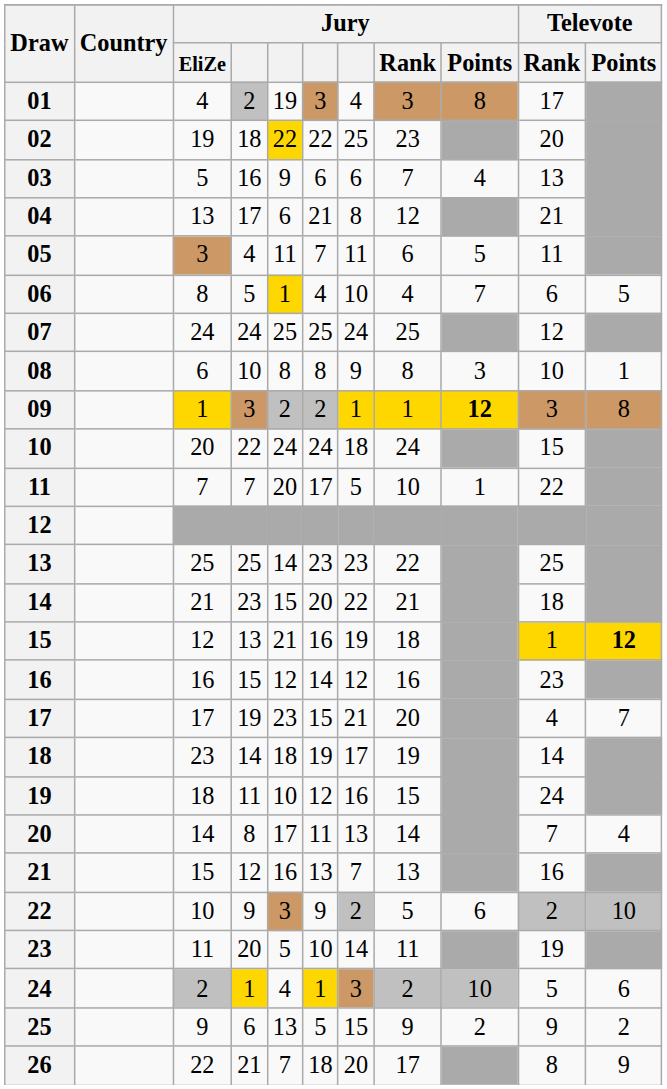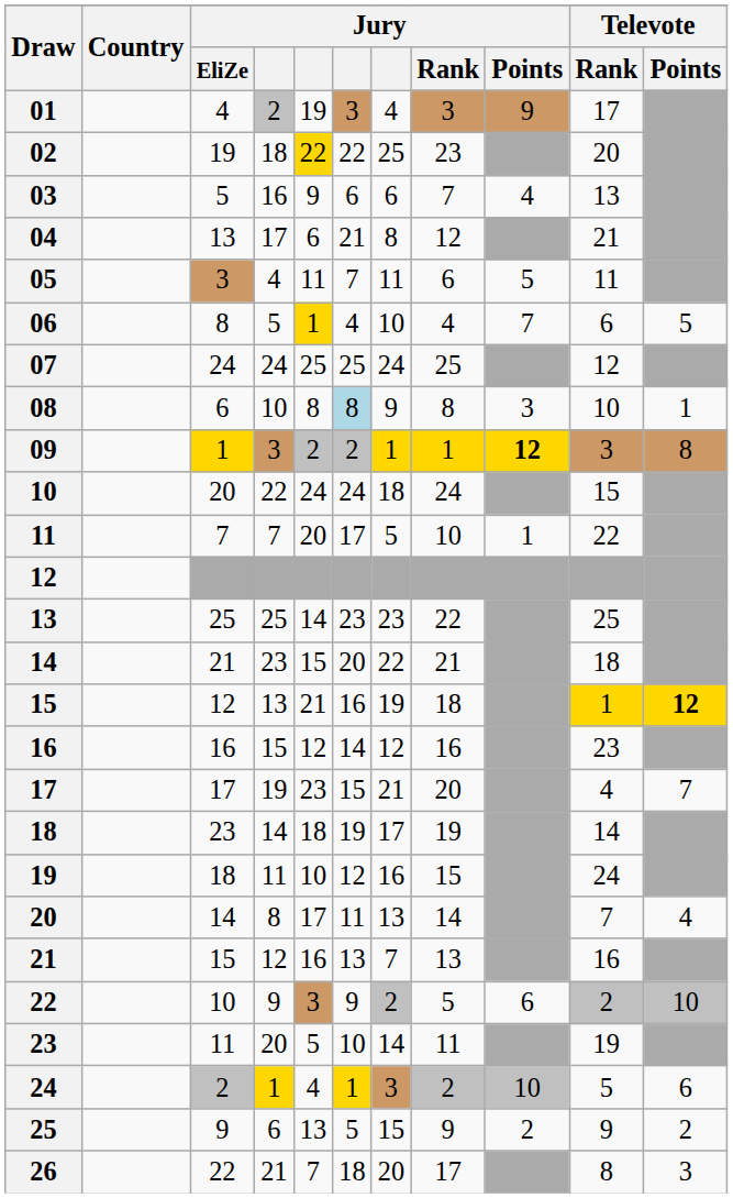 <table class="sortable wikitable collapsible plainrowheaders" style="text-align:center;">
 <tr>
 </tr>
 <tr>
 <th scope="col" rowspan="2">Draw</th>
 <th scope="col" rowspan="2">Country</th>
 <th scope="col" colspan="7">Jury</th>
 <th scope="col" colspan="2">Televote</th>
 </tr>
 <tr>
 <th scope="col"><small>EliZe</small></th>
 <th scope="col"><small></small></th>
 <th scope="col"><small></small></th>
 <th scope="col"><small></small></th>
 <th scope="col"><small></small></th>
 <th scope="col">Rank</th>
 <th scope="col">Points</th>
 <th scope="col">Rank</th>
 <th scope="col">Points</th>
 </tr>
 <tr>
 <th scope="row" style="text-align:center;">01</th>
 <td style="text-align:left;"></td>
 <td>4</td>
 <td style="background:silver;">2</td>
 <td>19</td>
 <td style="background:#CC9966;">3</td>
 <td>4</td>
 <td style="background:#CC9966;">3</td>
-<td style="background:#CC9966;">8</td>
+<td style="background:#CC9966;">9</td>
 <td>17</td>
 <td style="background:#AAAAAA;"></td>
 </tr>
 <tr>
 <th scope="row" style="text-align:center;">02</th>
 <td style="text-align:left;"></td>
 <td>19</td>
 <td>18</td>
 <td style="background: gold;">22</td>
 <td>22</td>
 <td>25</td>
 <td>23</td>
 <td style="background:#AAAAAA;"></td>
 <td>20</td>
 <td style="background:#AAAAAA;"></td>
 </tr>
 <tr>
 <th scope="row" style="text-align:center;">03</th>
 <td style="text-align:left;"></td>
 <td>5</td>
 <td>16</td>
 <td>9</td>
 <td>6</td>
 <td>6</td>
 <td>7</td>
 <td>4</td>
 <td>13</td>
 <td style="background:#AAAAAA;"></td>
 </tr>
 <tr>
 <th scope="row" style="text-align:center;">04</th>
 <td style="text-align:left;"></td>
 <td>13</td>
 <td>17</td>
 <td>6</td>
 <td>21</td>
 <td>8</td>
 <td>12</td>
 <td style="background:#AAAAAA;"></td>
 <td>21</td>
 <td style="background:#AAAAAA;"></td>
 </tr>
 <tr>
 <th scope="row" style="text-align:center;">05</th>
 <td style="text-align:left;"></td>
 <td style="background:#CC9966;">3</td>
 <td>4</td>
 <td>11</td>
 <td>7</td>
 <td>11</td>
 <td>6</td>
 <td>5</td>
 <td>11</td>
 <td style="background:#AAAAAA;"></td>
 </tr>
 <tr>
 <th scope="row" style="text-align:center;">06</th>
 <td style="text-align:left;"></td>
 <td>8</td>
 <td>5</td>
 <td style="background:gold;">1</td>
 <td>4</td>
 <td>10</td>
 <td>4</td>
 <td>7</td>
 <td>6</td>
 <td>5</td>
 </tr>
 <tr>
 <th scope="row" style="text-align:center;">07</th>
 <td style="text-align:left;"></td>
 <td>24</td>
 <td>24</td>
 <td>25</td>
 <td>25</td>
 <td>24</td>
 <td>25</td>
 <td style="background:#AAAAAA;"></td>
 <td>12</td>
 <td style="background:#AAAAAA;"></td>
 </tr>
 <tr>
 <th scope="row" style="text-align:center;">08</th>
 <td style="text-align:left;"></td>
 <td>6</td>
 <td>10</td>
 <td>8</td>
-<td>8</td>
+<td style="background: lightblue;">8</td>
 <td>9</td>
 <td>8</td>
 <td>3</td>
 <td>10</td>
 <td>1</td>
 </tr>
 <tr>
 <th scope="row" style="text-align:center;">09</th>
 <td style="text-align:left;"></td>
 <td style="background:gold;">1</td>
 <td style="background:#CC9966;">3</td>
 <td style="background:silver;">2</td>
 <td style="background:silver;">2</td>
 <td style="background:gold;">1</td>
 <td style="background:gold;">1</td>
 <td style="background:gold;"><strong>12</strong></td>
 <td style="background:#CC9966;">3</td>
 <td style="background:#CC9966;">8</td>
 </tr>
 <tr>
 <th scope="row" style="text-align:center;">10</th>
 <td style="text-align:left;"></td>
 <td>20</td>
 <td>22</td>
 <td>24</td>
 <td>24</td>
 <td>18</td>
 <td>24</td>
 <td style="background:#AAAAAA;"></td>
 <td>15</td>
 <td style="background:#AAAAAA;"></td>
 </tr>
 <tr>
 <th scope="row" style="text-align:center;">11</th>
 <td style="text-align:left;"></td>
 <td>7</td>
 <td>7</td>
 <td>20</td>
 <td>17</td>
 <td>5</td>
 <td>10</td>
 <td>1</td>
 <td>22</td>
 <td style="background:#AAAAAA;"></td>
 </tr>
 <tr class="sortbottom">
 <th scope="row" style="text-align:center;">12</th>
 <td style="text-align:left;"></td>
 <td style="background:#AAAAAA;"></td>
 <td style="background:#AAAAAA;"></td>
 <td style="background:#AAAAAA;"></td>
 <td style="background:#AAAAAA;"></td>
 <td style="background:#AAAAAA;"></td>
 <td style="background:#AAAAAA;"></td>
 <td style="background:#AAAAAA;"></td>
 <td style="background:#AAAAAA;"></td>
 <td style="background:#AAAAAA;"></td>
 </tr>
 <tr>
 <th scope="row" style="text-align:center;">13</th>
 <td style="text-align:left;"></td>
 <td>25</td>
 <td>25</td>
 <td>14</td>
 <td>23</td>
 <td>23</td>
 <td>22</td>
 <td style="background:#AAAAAA;"></td>
 <td>25</td>
 <td style="background:#AAAAAA;"></td>
 </tr>
 <tr>
 <th scope="row" style="text-align:center;">14</th>
 <td style="text-align:left;"></td>
 <td>21</td>
 <td>23</td>
 <td>15</td>
 <td>20</td>
 <td>22</td>
 <td>21</td>
 <td style="background:#AAAAAA;"></td>
 <td>18</td>
 <td style="background:#AAAAAA;"></td>
 </tr>
 <tr>
 <th scope="row" style="text-align:center;">15</th>
 <td style="text-align:left;"></td>
 <td>12</td>
 <td>13</td>
 <td>21</td>
 <td>16</td>
 <td>19</td>
 <td>18</td>
 <td style="background:#AAAAAA;"></td>
 <td style="background:gold;">1</td>
 <td style="background:gold;"><strong>12</strong></td>
 </tr>
 <tr>
 <th scope="row" style="text-align:center;">16</th>
 <td style="text-align:left;"></td>
 <td>16</td>
 <td>15</td>
 <td>12</td>
 <td>14</td>
 <td>12</td>
 <td>16</td>
 <td style="background:#AAAAAA;"></td>
 <td>23</td>
 <td style="background:#AAAAAA;"></td>
 </tr>
 <tr>
 <th scope="row" style="text-align:center;">17</th>
 <td style="text-align:left;"></td>
 <td>17</td>
 <td>19</td>
 <td>23</td>
 <td>15</td>
 <td>21</td>
 <td>20</td>
 <td style="background:#AAAAAA;"></td>
 <td>4</td>
 <td>7</td>
 </tr>
 <tr>
 <th scope="row" style="text-align:center;">18</th>
 <td style="text-align:left;"></td>
 <td>23</td>
 <td>14</td>
 <td>18</td>
 <td>19</td>
 <td>17</td>
 <td>19</td>
 <td style="background:#AAAAAA;"></td>
 <td>14</td>
 <td style="background:#AAAAAA;"></td>
 </tr>
 <tr>
 <th scope="row" style="text-align:center;">19</th>
 <td style="text-align:left;"></td>
 <td>18</td>
 <td>11</td>
 <td>10</td>
 <td>12</td>
 <td>16</td>
 <td>15</td>
 <td style="background:#AAAAAA;"></td>
 <td>24</td>
 <td style="background:#AAAAAA;"></td>
 </tr>
 <tr>
 <th scope="row" style="text-align:center;">20</th>
 <td style="text-align:left;"></td>
 <td>14</td>
 <td>8</td>
 <td>17</td>
 <td>11</td>
 <td>13</td>
 <td>14</td>
 <td style="background:#AAAAAA;"></td>
 <td>7</td>
 <td>4</td>
 </tr>
 <tr>
 <th scope="row" style="text-align:center;">21</th>
 <td style="text-align:left;"></td>
 <td>15</td>
 <td>12</td>
 <td>16</td>
 <td>13</td>
 <td>7</td>
 <td>13</td>
 <td style="background:#AAAAAA;"></td>
 <td>16</td>
 <td style="background:#AAAAAA;"></td>
 </tr>
 <tr>
 <th scope="row" style="text-align:center;">22</th>
 <td style="text-align:left;"></td>
 <td>10</td>
 <td>9</td>
 <td style="background:#CC9966;">3</td>
 <td>9</td>
 <td style="background:silver;">2</td>
 <td>5</td>
 <td>6</td>
 <td style="background:silver;">2</td>
 <td style="background:silver;">10</td>
 </tr>
 <tr>
 <th scope="row" style="text-align:center;">23</th>
 <td style="text-align:left;"></td>
 <td>11</td>
 <td>20</td>
 <td>5</td>
 <td>10</td>
 <td>14</td>
 <td>11</td>
 <td style="background:#AAAAAA;"></td>
 <td>19</td>
 <td style="background:#AAAAAA;"></td>
 </tr>
 <tr>
 <th scope="row" style="text-align:center;">24</th>
 <td style="text-align:left;"></td>
 <td style="background:silver;">2</td>
 <td style="background:gold;">1</td>
 <td>4</td>
 <td style="background:gold;">1</td>
 <td style="background:#CC9966;">3</td>
 <td style="background:silver;">2</td>
 <td style="background:silver;">10</td>
 <td>5</td>
 <td>6</td>
 </tr>
 <tr>
 <th scope="row" style="text-align:center;">25</th>
 <td style="text-align:left;"></td>
 <td>9</td>
 <td>6</td>
 <td>13</td>
 <td>5</td>
 <td>15</td>
 <td>9</td>
 <td>2</td>
 <td>9</td>
 <td>2</td>
 </tr>
 <tr>
 <th scope="row" style="text-align:center;">26</th>
 <td style="text-align:left;"></td>
 <td>22</td>
 <td>21</td>
 <td>7</td>
 <td>18</td>
 <td>20</td>
 <td>17</td>
 <td style="background:#AAAAAA;"></td>
 <td>8</td>
-<td>9</td>
+<td>3</td>
 </tr>
 </table>
